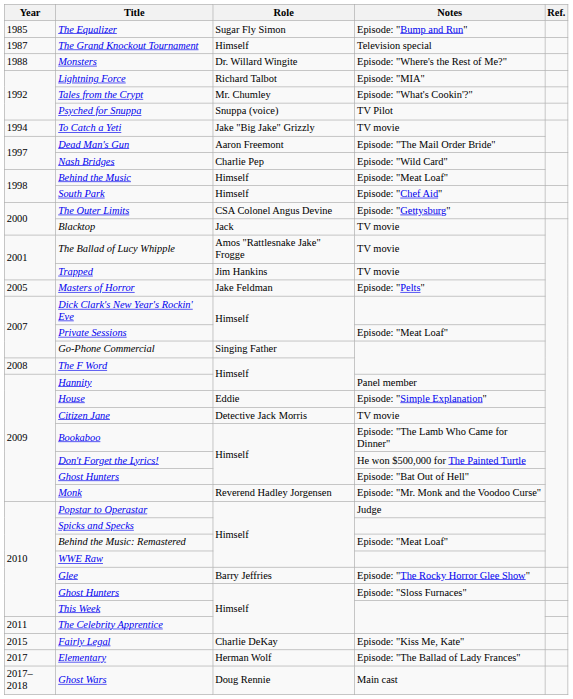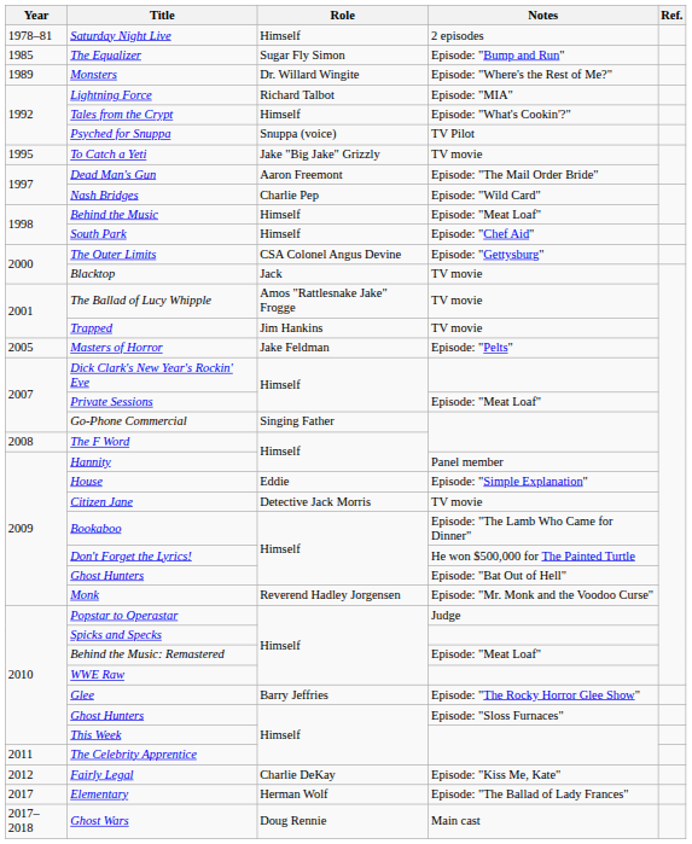 <table class="wikitable sortable">
 <tr>
 <th>Year</th>
 <th>Title</th>
 <th>Role</th>
 <th>Notes</th>
 <th>Ref.</th>
 </tr>
 <tr>
+<td>1978–81</td>
+<td><em><a href='#'>Saturday Night Live</a></em></td>
+<td>Himself</td>
+<td>2 episodes</td>
+<td></td>
+</tr>
+<tr>
 <td>1985</td>
 <td data-sort-value="Equalizer, The"><em><a href='#'>The Equalizer</a></em></td>
 <td>Sugar Fly Simon</td>
 <td>Episode: "<a href='#'>Bump and Run</a>"</td>
 <td></td>
 </tr>
 <tr>
-<td>1987</td>
-<td data-sort-value="Grand Knockout Tournament, The"><em><a href='#'>The Grand Knockout Tournament</a></em></td>
-<td>Himself</td>
-<td>Television special</td>
-<td></td>
-</tr>
-<tr>
-<td>1988</td>
+<td>1989</td>
 <td><em><a href='#'>Monsters</a></em></td>
 <td>Dr. Willard Wingite</td>
 <td>Episode: "Where's the Rest of Me?"</td>
 <td></td>
 </tr>
 <tr>
 <td rowspan="3">1992</td>
 <td><em><a href='#'>Lightning Force</a></em></td>
 <td>Richard Talbot</td>
 <td>Episode: "MIA"</td>
 <td></td>
 </tr>
 <tr>
 <td><em><a href='#'>Tales from the Crypt</a></em></td>
-<td>Mr. Chumley</td>
+<td>Himself</td>
 <td>Episode: "What's Cookin'?"</td>
 <td></td>
 </tr>
 <tr>
 <td><em><a href='#'>Psyched for Snuppa</a></em></td>
 <td>Snuppa (voice)</td>
 <td>TV Pilot</td>
 <td></td>
 </tr>
 <tr>
-<td>1994</td>
+<td>1995</td>
 <td><em><a href='#'>To Catch a Yeti</a></em></td>
 <td>Jake "Big Jake" Grizzly</td>
 <td>TV movie</td>
 <td rowspan="2"></td>
 </tr>
 <tr>
 <td rowspan="2">1997</td>
 <td><em><a href='#'>Dead Man's Gun</a></em></td>
 <td>Aaron Freemont</td>
 <td>Episode: "The Mail Order Bride"</td>
 </tr>
 <tr>
 <td><em><a href='#'>Nash Bridges</a></em></td>
 <td>Charlie Pep</td>
 <td>Episode: "Wild Card"</td>
 <td rowspan="2"></td>
 </tr>
 <tr>
 <td rowspan="2">1998</td>
 <td><em><a href='#'>Behind the Music</a></em></td>
 <td>Himself</td>
 <td>Episode: "Meat Loaf"</td>
 </tr>
 <tr>
 <td><em><a href='#'>South Park</a></em></td>
 <td>Himself</td>
 <td>Episode: "<a href='#'>Chef Aid</a>"</td>
 <td></td>
 </tr>
 <tr>
 <td rowspan="2">2000</td>
 <td data-sort-value="Outer Limits, The"><em><a href='#'>The Outer Limits</a></em></td>
 <td>CSA Colonel Angus Devine</td>
 <td>Episode: "<a href='#'>Gettysburg</a>"</td>
 <td></td>
 </tr>
 <tr>
 <td><em>Blacktop</em></td>
 <td>Jack</td>
 <td>TV movie</td>
 <td rowspan="19"></td>
 </tr>
 <tr>
 <td rowspan="2">2001</td>
 <td data-sort-value="Ballad of Lucy Whipple, The"><em>The Ballad of Lucy Whipple</em></td>
 <td>Amos "Rattlesnake Jake" Frogge</td>
 <td>TV movie</td>
 </tr>
 <tr>
 <td><em><a href='#'>Trapped</a></em></td>
 <td>Jim Hankins</td>
 <td>TV movie</td>
 </tr>
 <tr>
 <td>2005</td>
 <td><em><a href='#'>Masters of Horror</a></em></td>
 <td>Jake Feldman</td>
 <td>Episode: "<a href='#'>Pelts</a>"</td>
 </tr>
 <tr>
 <td rowspan="3">2007</td>
 <td><em><a href='#'>Dick Clark's New Year's Rockin' Eve</a></em></td>
 <td rowspan="2">Himself</td>
 <td></td>
 </tr>
 <tr>
 <td><em><a href='#'>Private Sessions</a></em></td>
 <td>Episode: "Meat Loaf"</td>
 </tr>
 <tr>
 <td><em>Go-Phone Commercial</em></td>
 <td>Singing Father</td>
 <td rowspan="2"></td>
 </tr>
 <tr>
 <td>2008</td>
 <td data-sort-value="F Word, The"><em><a href='#'>The F Word</a></em></td>
 <td rowspan="2">Himself</td>
 </tr>
 <tr>
 <td rowspan="7">2009</td>
 <td><em><a href='#'>Hannity</a></em></td>
 <td>Panel member</td>
 </tr>
 <tr>
 <td><em><a href='#'>House</a></em></td>
 <td>Eddie</td>
 <td>Episode: "<a href='#'>Simple Explanation</a>"</td>
 </tr>
 <tr>
 <td><em><a href='#'>Citizen Jane</a></em></td>
 <td>Detective Jack Morris</td>
 <td>TV movie</td>
 </tr>
 <tr>
 <td><em><a href='#'>Bookaboo</a></em></td>
 <td rowspan="3">Himself</td>
 <td>Episode: "The Lamb Who Came for Dinner"</td>
 </tr>
 <tr>
 <td><em><a href='#'>Don't Forget the Lyrics!</a></em></td>
 <td>He won $500,000 for <a href='#'>The Painted Turtle</a></td>
 </tr>
 <tr>
 <td><em><a href='#'>Ghost Hunters</a></em></td>
 <td>Episode: "Bat Out of Hell"</td>
 </tr>
 <tr>
 <td><em><a href='#'>Monk</a></em></td>
 <td>Reverend Hadley Jorgensen</td>
 <td>Episode: "Mr. Monk and the Voodoo Curse"</td>
 </tr>
 <tr>
 <td rowspan="7">2010</td>
 <td><em><a href='#'>Popstar to Operastar</a></em></td>
 <td rowspan="4">Himself</td>
 <td>Judge</td>
 </tr>
 <tr>
 <td><em><a href='#'>Spicks and Specks</a></em></td>
 <td></td>
 </tr>
 <tr>
 <td><em>Behind the Music: Remastered</em></td>
 <td>Episode: "Meat Loaf"</td>
 </tr>
 <tr>
 <td><em><a href='#'>WWE Raw</a></em></td>
 <td></td>
 </tr>
 <tr>
 <td><em><a href='#'>Glee</a></em></td>
 <td>Barry Jeffries</td>
 <td>Episode: "<a href='#'>The Rocky Horror Glee Show</a>"</td>
 <td></td>
 </tr>
 <tr>
 <td><em><a href='#'>Ghost Hunters</a></em></td>
 <td rowspan="3">Himself</td>
 <td>Episode: "Sloss Furnaces"</td>
 <td></td>
 </tr>
 <tr>
 <td><em><a href='#'>This Week</a></em></td>
 <td rowspan="2"></td>
 <td></td>
 </tr>
 <tr>
 <td>2011</td>
 <td data-sort-value="Celebrity Apprentice, The"><em><a href='#'>The Celebrity Apprentice</a></em></td>
 <td></td>
 </tr>
 <tr>
-<td>2015</td>
+<td>2012</td>
 <td><em><a href='#'>Fairly Legal</a></em></td>
 <td>Charlie DeKay</td>
 <td>Episode: "Kiss Me, Kate"</td>
 <td></td>
 </tr>
 <tr>
 <td>2017</td>
 <td><em><a href='#'>Elementary</a></em></td>
 <td>Herman Wolf</td>
 <td>Episode: "The Ballad of Lady Frances"</td>
 <td></td>
 </tr>
 <tr>
 <td>2017–2018</td>
 <td><em><a href='#'>Ghost Wars</a></em></td>
 <td>Doug Rennie</td>
 <td>Main cast</td>
 <td></td>
 </tr>
 </table>
